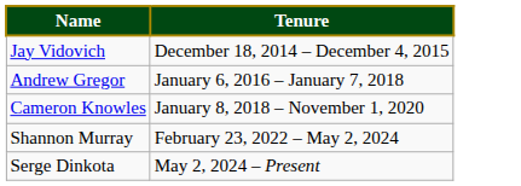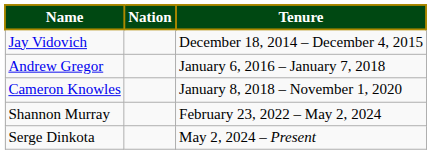 <table class="wikitable sortable">
 <tr>
 <th style="background:#004812; color:#FFFFFF; border:2px solid #AD8900;" scope="col">Name</th>
+<th style="background:#004812; color:#FFFFFF; border:2px solid #AD8900;" scope="col">Nation</th>
 <th style="background:#004812; color:#FFFFFF; border:2px solid #AD8900;" scope="col">Tenure</th>
 </tr>
 <tr>
 <td><a href='#'>Jay Vidovich</a></td>
+<td></td>
 <td>December 18, 2014 – December 4, 2015</td>
 </tr>
 <tr>
 <td><a href='#'>Andrew Gregor</a></td>
+<td></td>
 <td>January 6, 2016 – January 7, 2018</td>
 </tr>
 <tr>
 <td><a href='#'>Cameron Knowles</a></td>
+<td></td>
 <td>January 8, 2018 – November 1, 2020</td>
 </tr>
 <tr>
 <td>Shannon Murray</td>
+<td></td>
 <td>February 23, 2022 – May 2, 2024</td>
 </tr>
 <tr>
 <td>Serge Dinkota</td>
+<td></td>
 <td>May 2, 2024 – <em>Present</em></td>
 </tr>
 </table>
